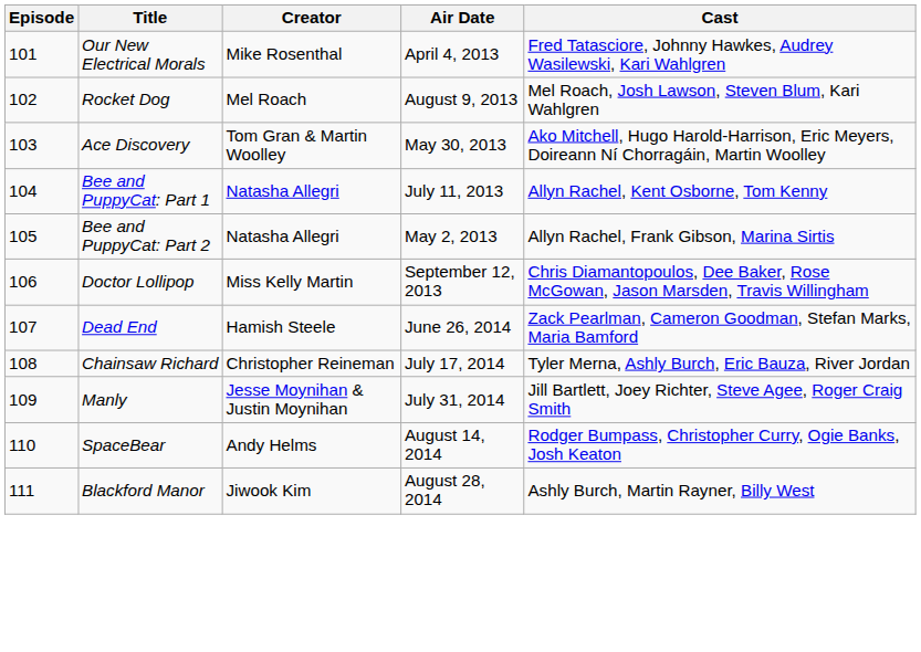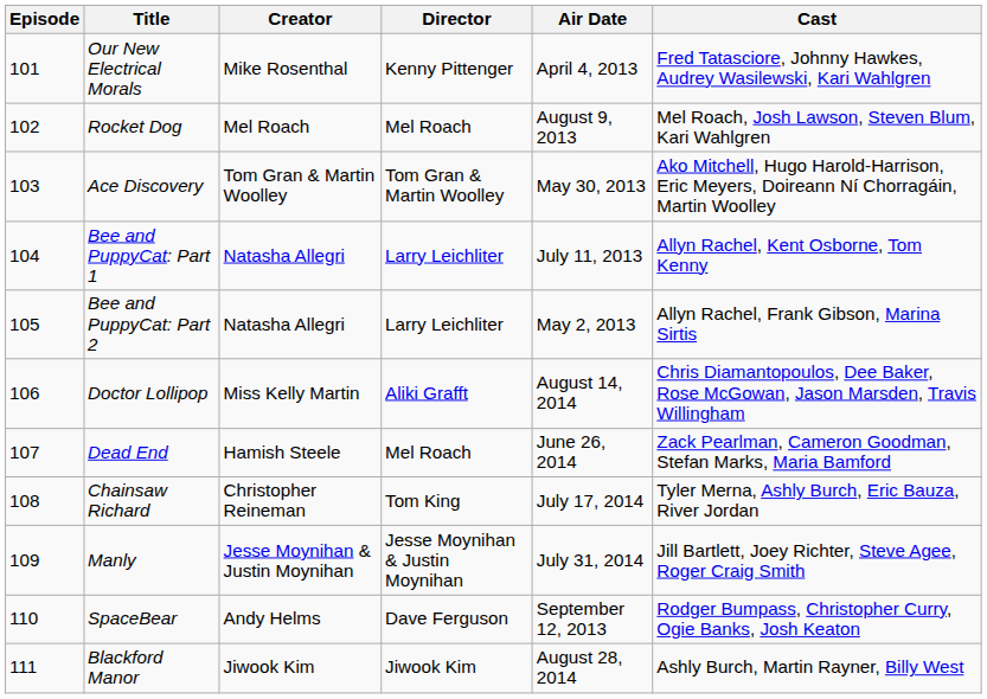 <table class="wikitable">
 <tr>
 <th>Episode</th>
 <th>Title</th>
 <th>Creator</th>
+<th>Director</th>
 <th>Air Date</th>
 <th>Cast</th>
 </tr>
 <tr>
 <td>101</td>
 <td><em>Our New Electrical Morals</em></td>
 <td>Mike Rosenthal</td>
+<td>Kenny Pittenger</td>
 <td>April 4, 2013</td>
 <td><a href='#'>Fred Tatasciore</a>, Johnny Hawkes, <a href='#'>Audrey Wasilewski</a>, <a href='#'>Kari Wahlgren</a></td>
 </tr>
 <tr>
 <td>102</td>
 <td><em>Rocket Dog </em></td>
+<td>Mel Roach</td>
 <td>Mel Roach</td>
 <td>August 9, 2013</td>
 <td>Mel Roach, <a href='#'>Josh Lawson</a>, <a href='#'>Steven Blum</a>, Kari Wahlgren</td>
 </tr>
 <tr>
 <td>103</td>
 <td><em>Ace Discovery</em></td>
 <td>Tom Gran & Martin Woolley</td>
+<td>Tom Gran & Martin Woolley</td>
 <td>May 30, 2013</td>
 <td><a href='#'>Ako Mitchell</a>, Hugo Harold-Harrison, Eric Meyers, Doireann Ní Chorragáin, Martin Woolley</td>
 </tr>
 <tr>
 <td>104</td>
 <td><em><a href='#'>Bee and PuppyCat</a>: Part 1</em></td>
 <td><a href='#'>Natasha Allegri</a></td>
+<td><a href='#'>Larry Leichliter</a></td>
 <td>July 11, 2013</td>
 <td><a href='#'>Allyn Rachel</a>, <a href='#'>Kent Osborne</a>, <a href='#'>Tom Kenny</a></td>
 </tr>
 <tr>
 <td>105</td>
 <td><em>Bee and PuppyCat: Part 2</em></td>
 <td>Natasha Allegri</td>
+<td>Larry Leichliter</td>
 <td>May 2, 2013</td>
 <td>Allyn Rachel, Frank Gibson, <a href='#'>Marina Sirtis</a></td>
 </tr>
 <tr>
 <td>106</td>
 <td><em>Doctor Lollipop</em></td>
 <td>Miss Kelly Martin</td>
-<td>September 12, 2013</td>
+<td><a href='#'>Aliki Grafft</a></td>
+<td>August 14, 2014</td>
 <td><a href='#'>Chris Diamantopoulos</a>, <a href='#'>Dee Baker</a>, <a href='#'>Rose McGowan</a>, <a href='#'>Jason Marsden</a>, <a href='#'>Travis Willingham</a></td>
 </tr>
 <tr>
 <td>107</td>
 <td><em><a href='#'>Dead End</a></em></td>
 <td>Hamish Steele</td>
+<td>Mel Roach</td>
 <td>June 26, 2014</td>
 <td><a href='#'>Zack Pearlman</a>, <a href='#'>Cameron Goodman</a>, Stefan Marks, <a href='#'>Maria Bamford</a></td>
 </tr>
 <tr>
 <td>108</td>
 <td><em>Chainsaw Richard</em></td>
 <td>Christopher Reineman</td>
+<td>Tom King</td>
 <td>July 17, 2014</td>
 <td>Tyler Merna, <a href='#'>Ashly Burch</a>, <a href='#'>Eric Bauza</a>, River Jordan</td>
 </tr>
 <tr>
 <td>109</td>
 <td><em>Manly</em></td>
 <td><a href='#'>Jesse Moynihan</a> & Justin Moynihan</td>
+<td>Jesse Moynihan & Justin Moynihan</td>
 <td>July 31, 2014</td>
 <td>Jill Bartlett, Joey Richter, <a href='#'>Steve Agee</a>, <a href='#'>Roger Craig Smith</a></td>
 </tr>
 <tr>
 <td>110</td>
 <td><em>SpaceBear</em></td>
 <td>Andy Helms</td>
-<td>August 14, 2014</td>
+<td>Dave Ferguson</td>
+<td>September 12, 2013</td>
 <td><a href='#'>Rodger Bumpass</a>, <a href='#'>Christopher Curry</a>, <a href='#'>Ogie Banks</a>, <a href='#'>Josh Keaton</a></td>
 </tr>
 <tr>
 <td>111</td>
 <td><em>Blackford Manor</em></td>
 <td>Jiwook Kim</td>
+<td>Jiwook Kim</td>
 <td>August 28, 2014</td>
 <td>Ashly Burch, Martin Rayner, <a href='#'>Billy West</a></td>
 </tr>
 </table>
